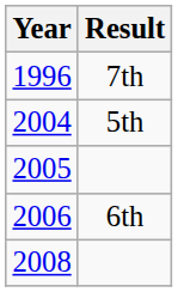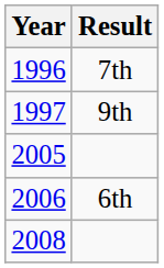 <table class="wikitable" style="text-align:center">
 <tr>
 <th>Year</th>
 <th>Result</th>
 </tr>
 <tr>
 <td><a href='#'>1996</a></td>
 <td>7th</td>
 </tr>
 <tr>
-<td><a href='#'>2004</a></td>
-<td>5th</td>
+<td><a href='#'>1997</a></td>
+<td>9th</td>
 </tr>
 <tr>
 <td><a href='#'>2005</a></td>
 <td></td>
 </tr>
 <tr>
 <td><a href='#'>2006</a></td>
 <td>6th</td>
 </tr>
 <tr>
 <td><a href='#'>2008</a></td>
 <td></td>
 </tr>
 </table>
